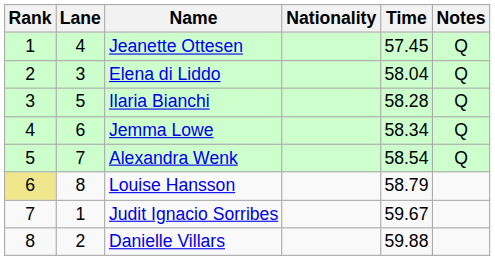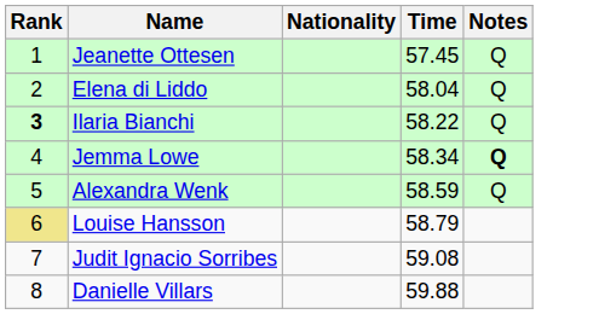 <table class="wikitable sortable" style="text-align:center">
 <tr>
 <th>Rank</th>
-<th>Lane</th>
 <th>Name</th>
 <th>Nationality</th>
 <th>Time</th>
 <th>Notes</th>
 </tr>
 <tr bgcolor=ccffcc>
 <td>1</td>
-<td>4</td>
 <td align=left><a href='#'>Jeanette Ottesen</a></td>
 <td align=left></td>
 <td>57.45</td>
 <td>Q</td>
 </tr>
 <tr bgcolor=ccffcc>
 <td>2</td>
-<td>3</td>
 <td align=left><a href='#'>Elena di Liddo</a></td>
 <td align=left></td>
 <td>58.04</td>
 <td>Q</td>
 </tr>
 <tr bgcolor=ccffcc>
-<td>3</td>
-<td>5</td>
+<td><strong>3</strong></td>
 <td align=left><a href='#'>Ilaria Bianchi</a></td>
 <td align=left></td>
-<td>58.28</td>
+<td>58.22</td>
 <td>Q</td>
 </tr>
 <tr bgcolor=ccffcc>
 <td>4</td>
-<td>6</td>
 <td align=left><a href='#'>Jemma Lowe</a></td>
 <td align=left></td>
 <td>58.34</td>
-<td>Q</td>
+<td><strong>Q</strong></td>
 </tr>
 <tr bgcolor=ccffcc>
 <td>5</td>
-<td>7</td>
 <td align=left><a href='#'>Alexandra Wenk</a></td>
 <td align=left></td>
-<td>58.54</td>
+<td>58.59</td>
 <td>Q</td>
 </tr>
 <tr>
 <td style="background: khaki;">6</td>
-<td>8</td>
 <td align=left><a href='#'>Louise Hansson</a></td>
 <td align=left></td>
 <td>58.79</td>
 <td></td>
 </tr>
 <tr>
 <td>7</td>
-<td>1</td>
 <td align=left><a href='#'>Judit Ignacio Sorribes</a></td>
 <td align=left></td>
-<td>59.67</td>
+<td>59.08</td>
 <td></td>
 </tr>
 <tr>
 <td>8</td>
-<td>2</td>
 <td align=left><a href='#'>Danielle Villars</a></td>
 <td align=left></td>
 <td>59.88</td>
 <td></td>
 </tr>
 </table>
